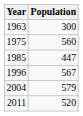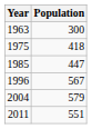 <table class="wikitable" style="line-height:1.1em;">
 <tr>
 <th>Year</th>
 <th>Population</th>
 </tr>
 <tr align="right">
 <td>1963</td>
 <td>300</td>
 </tr>
 <tr align="right">
 <td>1975</td>
-<td>560</td>
+<td>418</td>
 </tr>
 <tr align="right">
 <td>1985</td>
 <td>447</td>
 </tr>
 <tr align="right">
 <td>1996</td>
 <td>567</td>
 </tr>
 <tr align="right">
 <td>2004</td>
 <td>579</td>
 </tr>
 <tr align="right">
 <td>2011</td>
-<td>520</td>
+<td>551</td>
 </tr>
 </table>
